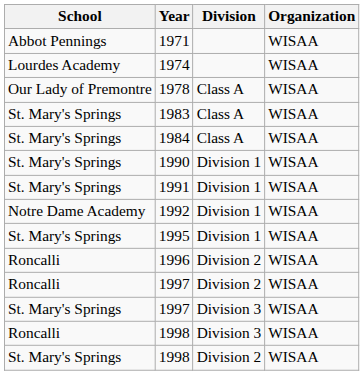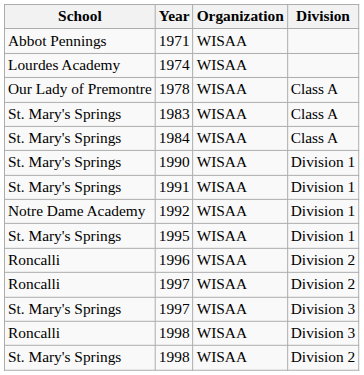 <table class="wikitable">
 <tr>
 <th>School</th>
 <th>Year</th>
+<th>Organization</th>
 <th>Division</th>
-<th>Organization</th>
 </tr>
 <tr>
 <td>Abbot Pennings</td>
 <td>1971</td>
+<td>WISAA</td>
 <td></td>
-<td>WISAA</td>
 </tr>
 <tr>
 <td>Lourdes Academy</td>
 <td>1974</td>
+<td>WISAA</td>
 <td></td>
-<td>WISAA</td>
 </tr>
 <tr>
 <td>Our Lady of Premontre</td>
 <td>1978</td>
+<td>WISAA</td>
 <td>Class A</td>
-<td>WISAA</td>
 </tr>
 <tr>
 <td>St. Mary's Springs</td>
 <td>1983</td>
+<td>WISAA</td>
 <td>Class A</td>
-<td>WISAA</td>
 </tr>
 <tr>
 <td>St. Mary's Springs</td>
 <td>1984</td>
+<td>WISAA</td>
 <td>Class A</td>
-<td>WISAA</td>
 </tr>
 <tr>
 <td>St. Mary's Springs</td>
 <td>1990</td>
+<td>WISAA</td>
 <td>Division 1</td>
-<td>WISAA</td>
 </tr>
 <tr>
 <td>St. Mary's Springs</td>
 <td>1991</td>
+<td>WISAA</td>
 <td>Division 1</td>
-<td>WISAA</td>
 </tr>
 <tr>
 <td>Notre Dame Academy</td>
 <td>1992</td>
+<td>WISAA</td>
 <td>Division 1</td>
-<td>WISAA</td>
 </tr>
 <tr>
 <td>St. Mary's Springs</td>
 <td>1995</td>
+<td>WISAA</td>
 <td>Division 1</td>
-<td>WISAA</td>
 </tr>
 <tr>
 <td>Roncalli</td>
 <td>1996</td>
+<td>WISAA</td>
 <td>Division 2</td>
-<td>WISAA</td>
 </tr>
 <tr>
 <td>Roncalli</td>
 <td>1997</td>
+<td>WISAA</td>
 <td>Division 2</td>
-<td>WISAA</td>
 </tr>
 <tr>
 <td>St. Mary's Springs</td>
 <td>1997</td>
+<td>WISAA</td>
 <td>Division 3</td>
-<td>WISAA</td>
 </tr>
 <tr>
 <td>Roncalli</td>
 <td>1998</td>
+<td>WISAA</td>
 <td>Division 3</td>
-<td>WISAA</td>
 </tr>
 <tr>
 <td>St. Mary's Springs</td>
 <td>1998</td>
+<td>WISAA</td>
 <td>Division 2</td>
-<td>WISAA</td>
 </tr>
 </table>
